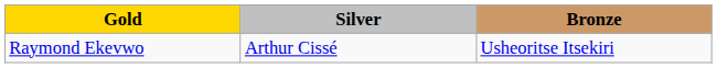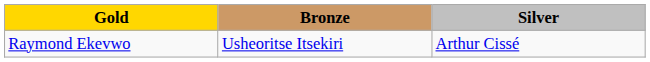 <table class="wikitable" style="text-align:left">
 <tr align="center">
 <td width=200 bgcolor=gold><strong>Gold</strong></td>
+<td width=200 bgcolor=CC9966><strong>Bronze</strong></td>
 <td width=200 bgcolor=silver><strong>Silver</strong></td>
-<td width=200 bgcolor=CC9966><strong>Bronze</strong></td>
 </tr>
 <tr>
 <td><a href='#'>Raymond Ekevwo</a><br></td>
+<td><a href='#'>Usheoritse Itsekiri</a><br></td>
 <td><a href='#'>Arthur Cissé</a><br></td>
-<td><a href='#'>Usheoritse Itsekiri</a><br></td>
 </tr>
 </table>
